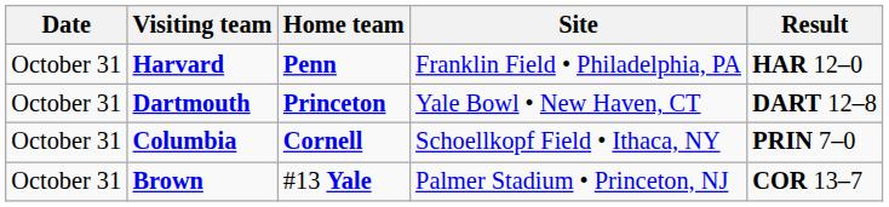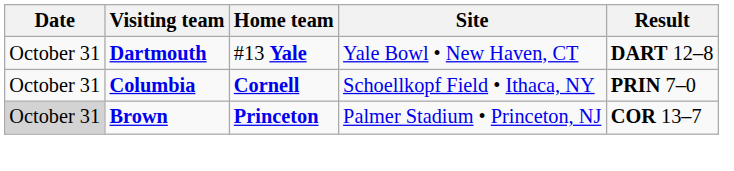 <table class="wikitable">
 <tr>
 <th>Date</th>
 <th>Visiting team</th>
 <th>Home team</th>
 <th>Site</th>
 <th>Result</th>
 </tr>
 <tr>
 <td>October 31</td>
-<td><strong><a href='#'>Harvard</a></strong></td>
-<td><strong><a href='#'>Penn</a></strong></td>
-<td><a href='#'>Franklin Field</a> • <a href='#'>Philadelphia, PA</a></td>
-<td><strong>HAR</strong> 12–0</td>
-</tr>
-<tr>
-<td>October 31</td>
 <td><strong><a href='#'>Dartmouth</a></strong></td>
-<td><strong><a href='#'>Princeton</a></strong></td>
+<td>#13 <strong><a href='#'>Yale</a></strong></td>
 <td><a href='#'>Yale Bowl</a> • <a href='#'>New Haven, CT</a></td>
 <td><strong>DART</strong> 12–8</td>
 </tr>
 <tr>
 <td>October 31</td>
 <td><strong><a href='#'>Columbia</a></strong></td>
 <td><strong><a href='#'>Cornell</a></strong></td>
 <td><a href='#'>Schoellkopf Field</a> • <a href='#'>Ithaca, NY</a></td>
 <td><strong>PRIN</strong> 7–0</td>
 </tr>
 <tr>
-<td>October 31</td>
+<td style="background: lightgrey;">October 31</td>
 <td><strong><a href='#'>Brown</a></strong></td>
-<td>#13 <strong><a href='#'>Yale</a></strong></td>
+<td><strong><a href='#'>Princeton</a></strong></td>
 <td><a href='#'>Palmer Stadium</a> • <a href='#'>Princeton, NJ</a></td>
 <td><strong>COR</strong> 13–7</td>
 </tr>
 </table>
